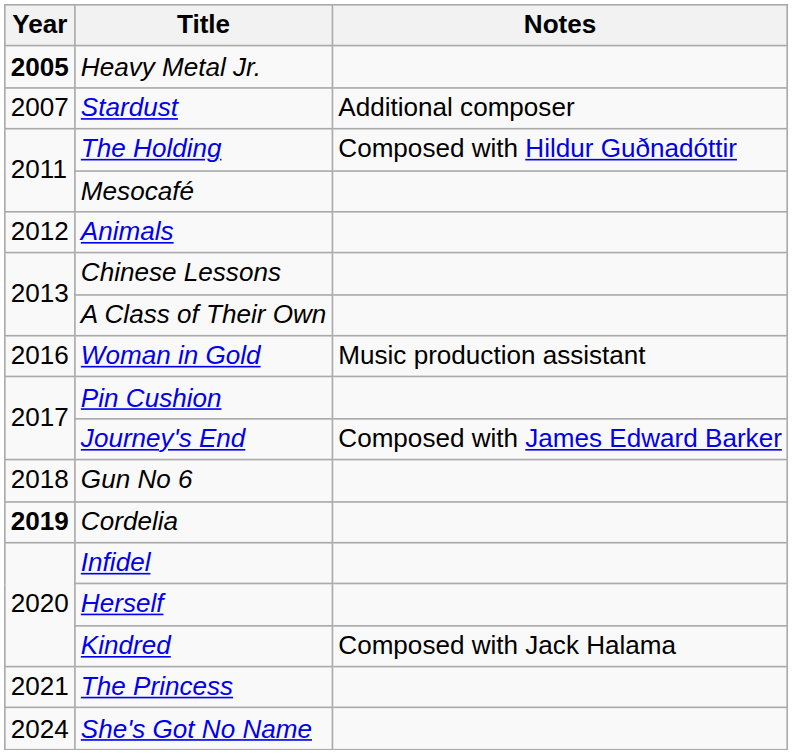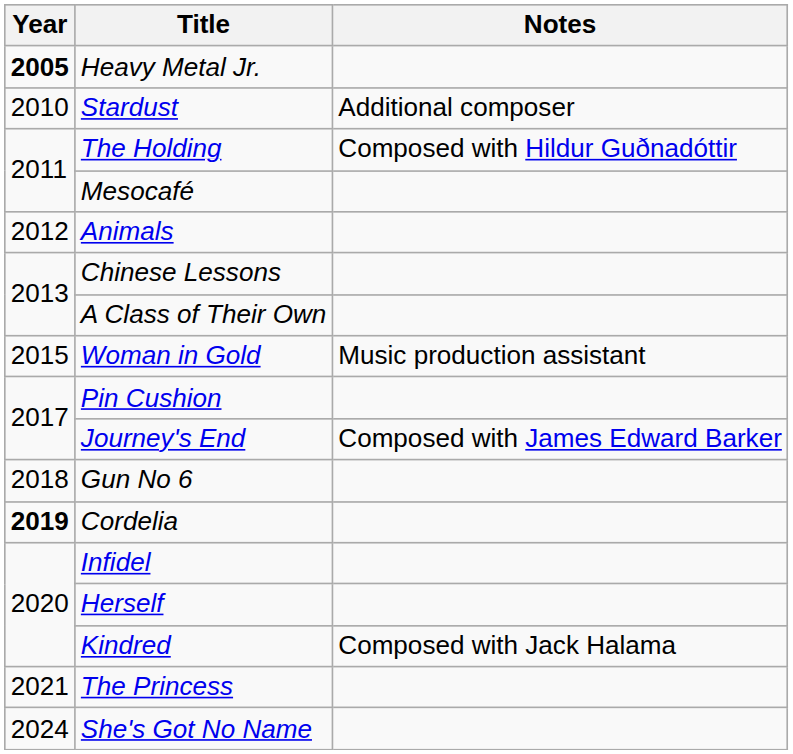 <table class="wikitable">
 <tr>
 <th>Year</th>
 <th>Title</th>
 <th>Notes</th>
 </tr>
 <tr>
 <td><strong>2005</strong></td>
 <td><em>Heavy Metal Jr.</em></td>
 <td></td>
 </tr>
 <tr>
-<td>2007</td>
+<td>2010</td>
 <td><em><a href='#'>Stardust</a></em></td>
 <td>Additional composer</td>
 </tr>
 <tr>
 <td rowspan="2">2011</td>
 <td><em><a href='#'>The Holding</a></em></td>
 <td>Composed with <a href='#'>Hildur Guðnadóttir</a></td>
 </tr>
 <tr>
 <td><em>Mesocafé</em></td>
 <td></td>
 </tr>
 <tr>
 <td>2012</td>
 <td><em><a href='#'>Animals</a></em></td>
 <td></td>
 </tr>
 <tr>
 <td rowspan="2">2013</td>
 <td><em>Chinese Lessons</em></td>
 <td></td>
 </tr>
 <tr>
 <td><em>A Class of Their Own</em></td>
 <td></td>
 </tr>
 <tr>
-<td>2016</td>
+<td>2015</td>
 <td><em><a href='#'>Woman in Gold</a></em></td>
 <td>Music production assistant</td>
 </tr>
 <tr>
 <td rowspan="2">2017</td>
 <td><em><a href='#'>Pin Cushion</a></em></td>
 <td></td>
 </tr>
 <tr>
 <td><em><a href='#'>Journey's End</a></em></td>
 <td>Composed with <a href='#'>James Edward Barker</a></td>
 </tr>
 <tr>
 <td>2018</td>
 <td><em>Gun No 6</em></td>
 <td></td>
 </tr>
 <tr>
 <td><strong>2019</strong></td>
 <td><em>Cordelia</em></td>
 <td></td>
 </tr>
 <tr>
 <td rowspan="3">2020</td>
 <td><em><a href='#'>Infidel</a></em></td>
 <td></td>
 </tr>
 <tr>
 <td><em><a href='#'>Herself</a></em></td>
 <td></td>
 </tr>
 <tr>
 <td><em><a href='#'>Kindred</a></em></td>
 <td>Composed with Jack Halama</td>
 </tr>
 <tr>
 <td>2021</td>
 <td><em><a href='#'>The Princess</a></em></td>
 <td></td>
 </tr>
 <tr>
 <td>2024</td>
 <td><em><a href='#'>She's Got No Name</a></em></td>
 <td></td>
 </tr>
 </table>
